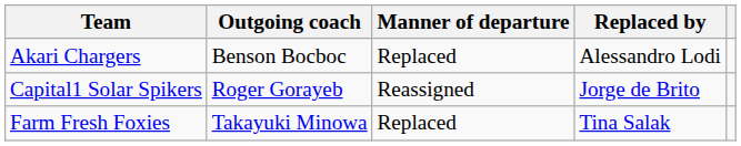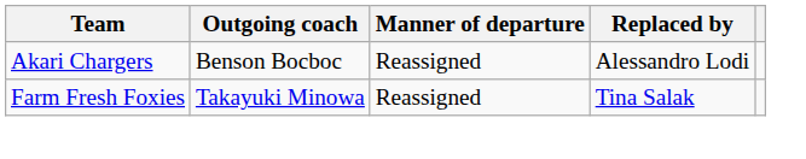 <table class=wikitable>
 <tr>
 <th>Team</th>
 <th>Outgoing coach</th>
 <th>Manner of departure</th>
 <th>Replaced by</th>
 <th></th>
 </tr>
 <tr>
 <td><a href='#'>Akari Chargers</a></td>
 <td> Benson Bocboc</td>
-<td>Replaced</td>
+<td>Reassigned</td>
 <td> Alessandro Lodi</td>
-<td></td>
-</tr>
-<tr>
-<td><a href='#'>Capital1 Solar Spikers</a></td>
-<td> <a href='#'>Roger Gorayeb</a></td>
-<td>Reassigned</td>
-<td> <a href='#'>Jorge de Brito</a></td>
 <td></td>
 </tr>
 <tr>
 <td><a href='#'>Farm Fresh Foxies</a></td>
 <td> <a href='#'>Takayuki Minowa</a></td>
-<td>Replaced</td>
+<td>Reassigned</td>
 <td> <a href='#'>Tina Salak</a></td>
 <td></td>
 </tr>
 </table>
